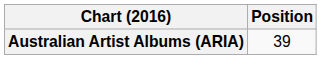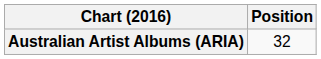 <table class="wikitable plainrowheaders" style="text-align:center">
 <tr>
 <th scope="col">Chart (2016)</th>
 <th scope="col">Position</th>
 </tr>
 <tr>
 <th scope="row">Australian Artist Albums (ARIA)</th>
-<td>39</td>
+<td>32</td>
 </tr>
 </table>
